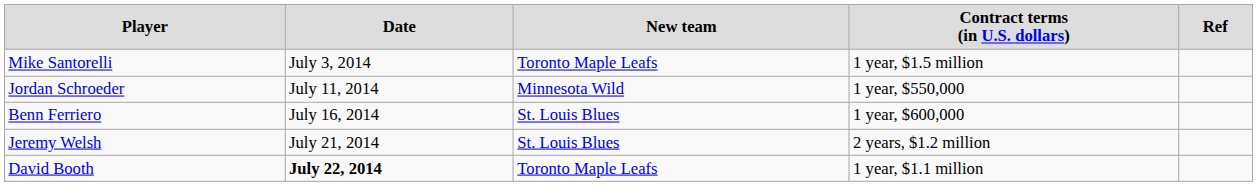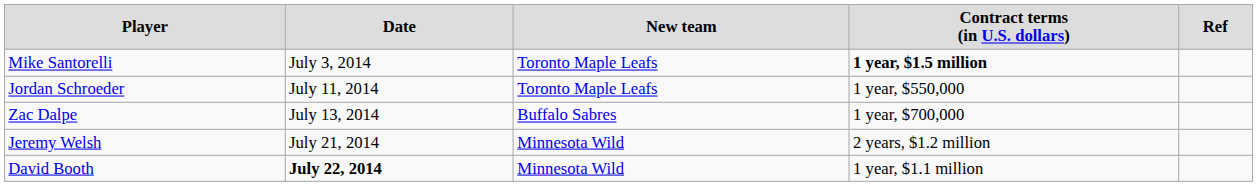 <table class="wikitable" style="width:95%;">
 <tr style="text-align:center; background:#ddd;">
 <td><strong>Player</strong></td>
 <td><strong>Date</strong></td>
 <td><strong>New team</strong></td>
 <td><strong>Contract terms</strong><br><strong>(in <a href='#'>U.S. dollars</a>)</strong></td>
 <td><strong>Ref</strong></td>
 </tr>
 <tr>
 <td><a href='#'>Mike Santorelli</a></td>
 <td>July 3, 2014</td>
 <td><a href='#'>Toronto Maple Leafs</a></td>
-<td>1 year, $1.5 million</td>
+<td><strong>1 year, $1.5 million</strong></td>
 <td></td>
 </tr>
 <tr>
 <td><a href='#'>Jordan Schroeder</a></td>
 <td>July 11, 2014</td>
-<td><a href='#'>Minnesota Wild</a></td>
+<td><a href='#'>Toronto Maple Leafs</a></td>
 <td>1 year, $550,000</td>
 <td></td>
 </tr>
 <tr>
-<td><a href='#'>Benn Ferriero</a></td>
-<td>July 16, 2014</td>
-<td><a href='#'>St. Louis Blues</a></td>
-<td>1 year, $600,000</td>
+<td><a href='#'>Zac Dalpe</a></td>
+<td>July 13, 2014</td>
+<td><a href='#'>Buffalo Sabres</a></td>
+<td>1 year, $700,000</td>
 <td></td>
 </tr>
 <tr>
 <td><a href='#'>Jeremy Welsh</a></td>
 <td>July 21, 2014</td>
-<td><a href='#'>St. Louis Blues</a></td>
+<td><a href='#'>Minnesota Wild</a></td>
 <td>2 years, $1.2 million</td>
 <td></td>
 </tr>
 <tr>
 <td><a href='#'>David Booth</a></td>
 <td><strong>July 22, 2014</strong></td>
-<td><a href='#'>Toronto Maple Leafs</a></td>
+<td><a href='#'>Minnesota Wild</a></td>
 <td>1 year, $1.1 million</td>
 <td></td>
 </tr>
 </table>
